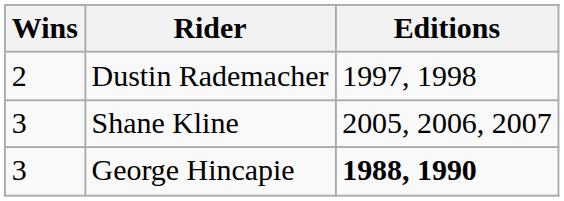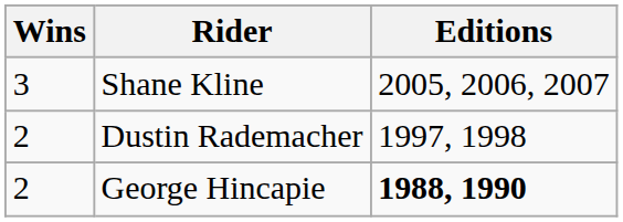 <table class="wikitable">
 <tr>
 <th>Wins</th>
 <th>Rider</th>
 <th>Editions</th>
 </tr>
 <tr>
+<td>3</td>
+<td>Shane Kline</td>
+<td>2005, 2006, 2007</td>
+</tr>
+<tr>
 <td>2</td>
 <td>Dustin Rademacher</td>
 <td>1997, 1998</td>
 </tr>
 <tr>
-<td>3</td>
-<td>Shane Kline</td>
-<td>2005, 2006, 2007</td>
-</tr>
-<tr>
-<td>3</td>
+<td>2</td>
 <td>George Hincapie</td>
 <td><strong>1988, 1990</strong></td>
 </tr>
 </table>
